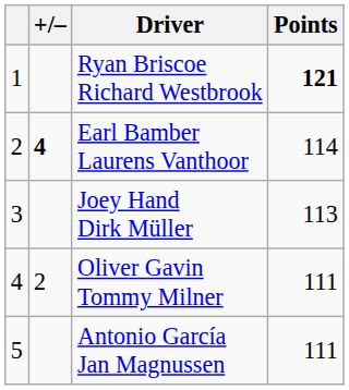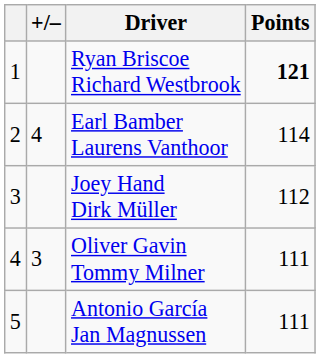 <table class="wikitable" style="font-size: 95%;">
 <tr>
 <th scope="col"></th>
 <th scope="col">+/–</th>
 <th scope="col">Driver</th>
 <th scope="col">Points</th>
 </tr>
 <tr>
 <td align=center>1</td>
 <td align="left"></td>
 <td> <a href='#'>Ryan Briscoe</a><br> <a href='#'>Richard Westbrook</a></td>
 <td align=right><strong>121</strong></td>
 </tr>
 <tr>
 <td align=center>2</td>
-<td align="left"><strong> 4</strong></td>
+<td align="left"> 4</td>
 <td> <a href='#'>Earl Bamber</a><br> <a href='#'>Laurens Vanthoor</a></td>
 <td align=right>114</td>
 </tr>
 <tr>
 <td align=center>3</td>
 <td align="left"></td>
 <td> <a href='#'>Joey Hand</a><br> <a href='#'>Dirk Müller</a></td>
-<td align=right>113</td>
+<td align=right>112</td>
 </tr>
 <tr>
 <td align=center>4</td>
-<td align="left"> 2</td>
+<td align="left"> 3</td>
 <td> <a href='#'>Oliver Gavin</a><br> <a href='#'>Tommy Milner</a></td>
 <td align=right>111</td>
 </tr>
 <tr>
 <td align=center>5</td>
 <td align="left"></td>
 <td> <a href='#'>Antonio García</a><br> <a href='#'>Jan Magnussen</a></td>
 <td align=right>111</td>
 </tr>
 </table>
